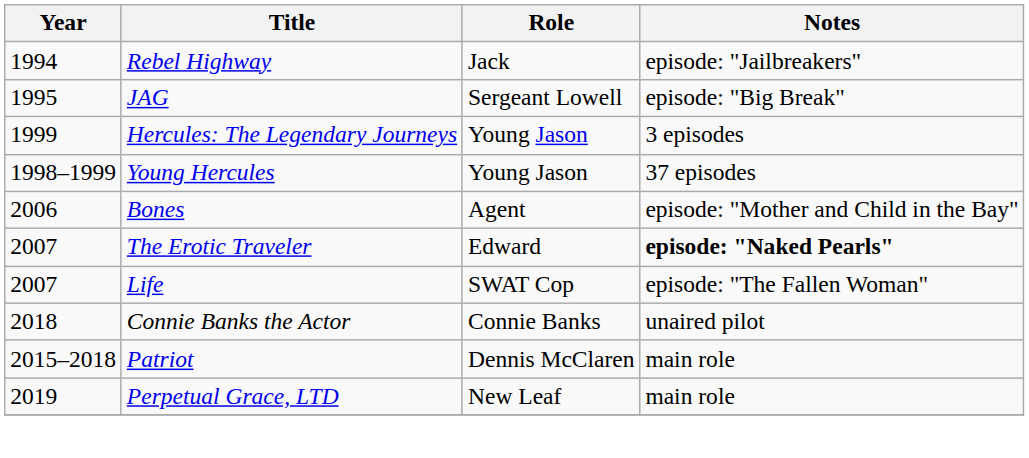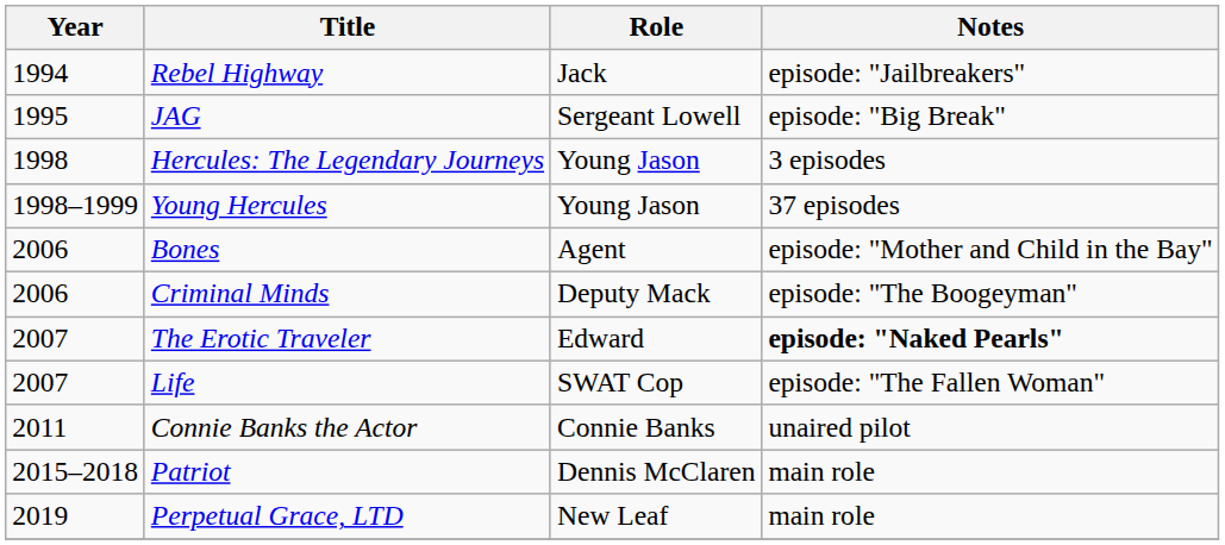 <table class="wikitable sortable">
 <tr>
 <th>Year</th>
 <th>Title</th>
 <th>Role</th>
 <th>Notes</th>
 </tr>
 <tr>
 <td>1994</td>
 <td><em><a href='#'>Rebel Highway</a></em></td>
 <td>Jack</td>
 <td>episode: "Jailbreakers"</td>
 </tr>
 <tr>
 <td>1995</td>
 <td><em><a href='#'>JAG</a></em></td>
 <td>Sergeant Lowell</td>
 <td>episode: "Big Break"</td>
 </tr>
 <tr>
-<td>1999</td>
+<td>1998</td>
 <td><em><a href='#'>Hercules: The Legendary Journeys</a></em></td>
 <td>Young <a href='#'>Jason</a></td>
 <td>3 episodes</td>
 </tr>
 <tr>
 <td>1998–1999</td>
 <td><em><a href='#'>Young Hercules</a></em></td>
 <td>Young Jason</td>
 <td>37 episodes</td>
 </tr>
 <tr>
 <td>2006</td>
 <td><em><a href='#'>Bones</a></em></td>
 <td>Agent</td>
 <td>episode: "Mother and Child in the Bay"</td>
 </tr>
 <tr>
+<td>2006</td>
+<td><em><a href='#'>Criminal Minds</a></em></td>
+<td>Deputy Mack</td>
+<td>episode: "The Boogeyman"</td>
+</tr>
+<tr>
 <td>2007</td>
 <td><em><a href='#'>The Erotic Traveler</a></em></td>
 <td>Edward</td>
 <td><strong>episode: "Naked Pearls"</strong></td>
 </tr>
 <tr>
 <td>2007</td>
 <td><em><a href='#'>Life</a></em></td>
 <td>SWAT Cop</td>
 <td>episode: "The Fallen Woman"</td>
 </tr>
 <tr>
-<td>2018</td>
+<td>2011</td>
 <td><em>Connie Banks the Actor</em></td>
 <td>Connie Banks</td>
 <td>unaired pilot</td>
 </tr>
 <tr>
 <td>2015–2018</td>
 <td><em><a href='#'>Patriot</a></em></td>
 <td>Dennis McClaren</td>
 <td>main role</td>
 </tr>
 <tr>
 <td>2019</td>
 <td><em><a href='#'>Perpetual Grace, LTD</a></em></td>
 <td>New Leaf</td>
 <td>main role</td>
 </tr>
 <tr>
 </tr>
 </table>
